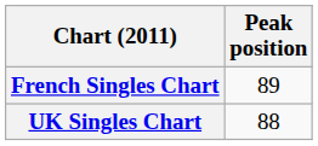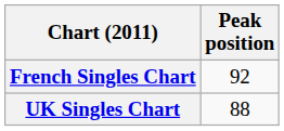 <table class="wikitable sortable plainrowheaders">
 <tr>
 <th>Chart (2011)</th>
 <th>Peak<br>position</th>
 </tr>
 <tr>
 <th scope="row"><a href='#'>French Singles Chart</a></th>
-<td style="text-align:center;">89</td>
+<td style="text-align:center;">92</td>
 </tr>
 <tr>
 <th scope="row"><a href='#'>UK Singles Chart</a></th>
 <td style="text-align:center;">88</td>
 </tr>
 </table>
